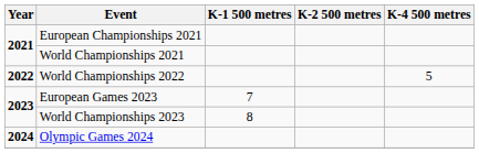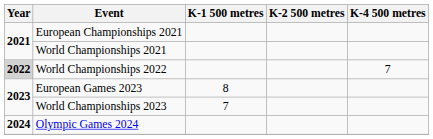 <table class="wikitable" style="text-align:center;">
 <tr>
 <th scope="col" align=center>Year</th>
 <th scope="col" align=center>Event</th>
 <th scope="col">K-1 500 metres</th>
 <th scope="col">K-2 500 metres</th>
 <th scope="col">K-4 500 metres</th>
 </tr>
 <tr>
 <td rowspan="2"><strong>2021</strong></td>
 <td scope="row" align=left>European Championships 2021</td>
 <td></td>
 <td></td>
 <td></td>
 </tr>
 <tr>
 <td scope="row" align=left>World Championships 2021</td>
 <td></td>
 <td></td>
 <td></td>
 </tr>
 <tr>
-<td><strong>2022</strong></td>
+<td style="background: lightgrey;"><strong>2022</strong></td>
 <td scope="row" align=left>World Championships 2022</td>
 <td></td>
 <td></td>
-<td>5</td>
+<td>7</td>
 </tr>
 <tr>
 <td rowspan="2"><strong>2023</strong></td>
 <td scope="row" align=left>European Games 2023</td>
-<td>7</td>
+<td>8</td>
 <td></td>
 <td></td>
 </tr>
 <tr>
 <td scope="row" align=left>World Championships 2023</td>
-<td>8</td>
+<td>7</td>
 <td></td>
 <td></td>
 </tr>
 <tr>
 <td><strong>2024</strong></td>
 <td scope="row" align=left><a href='#'>Olympic Games 2024</a></td>
 <td></td>
 <td></td>
 <td></td>
 </tr>
 <tr>
 </tr>
 </table>
